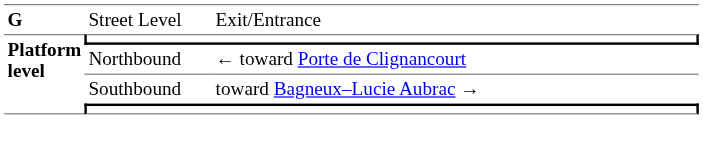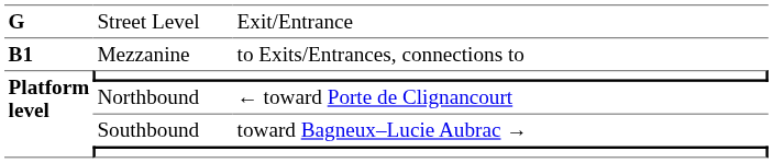 <table border=0 cellspacing=0 cellpadding=3>
 <tr>
 <td style="border-top:solid 1px gray;" width=50 valign=top><strong>G</strong></td>
 <td style="border-top:solid 1px gray;" width=100 valign=top>Street Level</td>
 <td style="border-top:solid 1px gray;" width=400 valign=top>Exit/Entrance</td>
+</tr>
+<tr>
+<td style="border-top:solid 1px gray;" width=50 valign=top><strong>B1</strong></td>
+<td style="border-top:solid 1px gray;" width=100 valign=top>Mezzanine</td>
+<td style="border-top:solid 1px gray;" width=400 valign=top>to Exits/Entrances, connections to  </td>
 </tr>
 <tr>
 <td style="border-top:solid 1px gray; border-bottom:solid 1px gray;" width=50 rowspan=4 valign=top><strong>Platform level</strong></td>
 <td style="border-top:solid 1px gray; border-right:solid 2px black;border-left:solid 2px black;border-bottom:solid 2px black;text-align:center;" colspan=2></td>
 </tr>
 <tr>
 <td style="border-bottom:solid 1px gray;" width=100>Northbound</td>
 <td style="border-bottom:solid 1px gray;" width=390>←   toward <a href='#'>Porte de Clignancourt</a> </td>
 </tr>
 <tr>
 <td>Southbound</td>
 <td>   toward <a href='#'>Bagneux–Lucie Aubrac</a>  →</td>
 </tr>
 <tr>
 <td style="border-top:solid 2px black;border-right:solid 2px black;border-left:solid 2px black;border-bottom:solid 1px gray;text-align:center;" colspan=2></td>
 </tr>
 </table>
